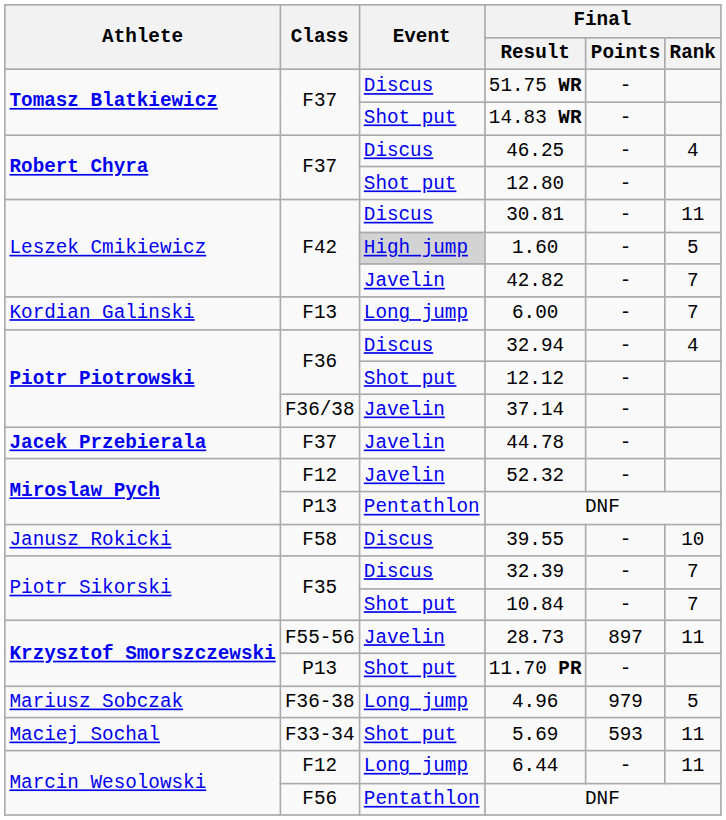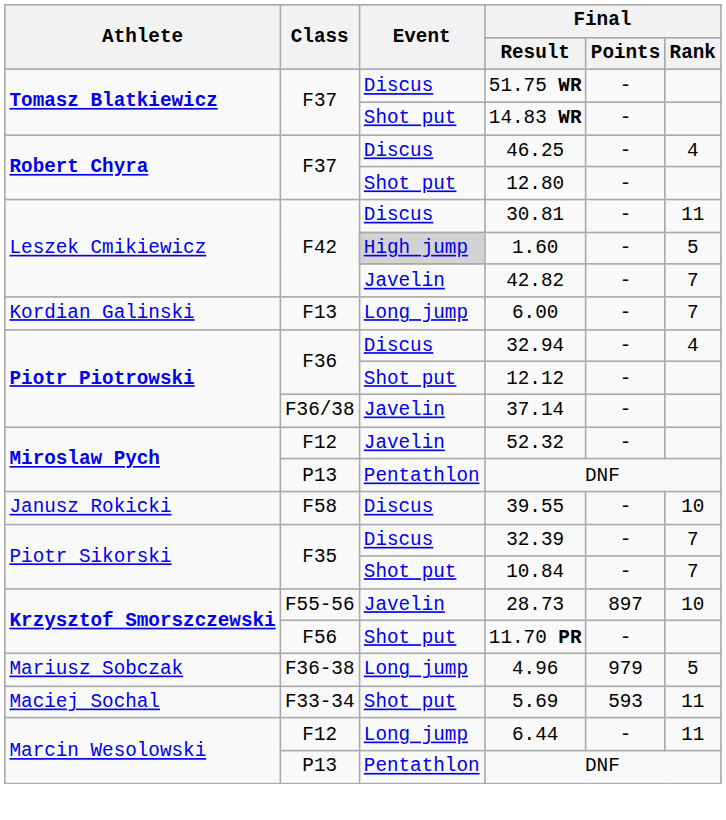 <table class=wikitable style="font-size:90%">
 <tr>
 <th rowspan="2">Athlete</th>
 <th rowspan="2">Class</th>
 <th rowspan="2">Event</th>
 <th colspan="3">Final</th>
 </tr>
 <tr>
 <th>Result</th>
 <th>Points</th>
 <th>Rank</th>
 </tr>
 <tr>
 <td rowspan="2"><strong><a href='#'>Tomasz Blatkiewicz</a></strong></td>
 <td rowspan="2" style="text-align:center;">F37</td>
 <td><a href='#'>Discus</a></td>
 <td style="text-align:center;">51.75 <strong>WR</strong></td>
 <td style="text-align:center;">-</td>
 <td style="text-align:center;"></td>
 </tr>
 <tr>
 <td><a href='#'>Shot put</a></td>
 <td style="text-align:center;">14.83 <strong>WR</strong></td>
 <td style="text-align:center;">-</td>
 <td style="text-align:center;"></td>
 </tr>
 <tr>
 <td rowspan="2"><strong><a href='#'>Robert Chyra</a></strong></td>
 <td rowspan="2" style="text-align:center;">F37</td>
 <td><a href='#'>Discus</a></td>
 <td style="text-align:center;">46.25</td>
 <td style="text-align:center;">-</td>
 <td style="text-align:center;">4</td>
 </tr>
 <tr>
 <td><a href='#'>Shot put</a></td>
 <td style="text-align:center;">12.80</td>
 <td style="text-align:center;">-</td>
 <td style="text-align:center;"></td>
 </tr>
 <tr>
 <td rowspan="3"><a href='#'>Leszek Cmikiewicz</a></td>
 <td rowspan="3" style="text-align:center;">F42</td>
 <td><a href='#'>Discus</a></td>
 <td style="text-align:center;">30.81</td>
 <td style="text-align:center;">-</td>
 <td style="text-align:center;">11</td>
 </tr>
 <tr>
 <td style="background: lightgrey;"><a href='#'>High jump</a></td>
 <td style="text-align:center;">1.60</td>
 <td style="text-align:center;">-</td>
 <td style="text-align:center;">5</td>
 </tr>
 <tr>
 <td><a href='#'>Javelin</a></td>
 <td style="text-align:center;">42.82</td>
 <td style="text-align:center;">-</td>
 <td style="text-align:center;">7</td>
 </tr>
 <tr>
 <td><a href='#'>Kordian Galinski</a></td>
 <td style="text-align:center;">F13</td>
 <td><a href='#'>Long jump</a></td>
 <td style="text-align:center;">6.00</td>
 <td style="text-align:center;">-</td>
 <td style="text-align:center;">7</td>
 </tr>
 <tr>
 <td rowspan="3"><strong><a href='#'>Piotr Piotrowski</a></strong></td>
 <td rowspan="2" style="text-align:center;">F36</td>
 <td><a href='#'>Discus</a></td>
 <td style="text-align:center;">32.94</td>
 <td style="text-align:center;">-</td>
 <td style="text-align:center;">4</td>
 </tr>
 <tr>
 <td><a href='#'>Shot put</a></td>
 <td style="text-align:center;">12.12</td>
 <td style="text-align:center;">-</td>
 <td style="text-align:center;"></td>
 </tr>
 <tr>
 <td style="text-align:center;">F36/38</td>
 <td><a href='#'>Javelin</a></td>
 <td style="text-align:center;">37.14</td>
 <td style="text-align:center;">-</td>
 <td style="text-align:center;"></td>
 </tr>
 <tr>
-<td><strong><a href='#'>Jacek Przebierala</a></strong></td>
-<td style="text-align:center;">F37</td>
-<td><a href='#'>Javelin</a></td>
-<td style="text-align:center;">44.78</td>
-<td style="text-align:center;">-</td>
-<td style="text-align:center;"></td>
-</tr>
-<tr>
 <td rowspan="2"><strong><a href='#'>Miroslaw Pych</a></strong></td>
 <td style="text-align:center;">F12</td>
 <td><a href='#'>Javelin</a></td>
 <td style="text-align:center;">52.32</td>
 <td style="text-align:center;">-</td>
 <td style="text-align:center;"></td>
 </tr>
 <tr>
 <td style="text-align:center;">P13</td>
 <td><a href='#'>Pentathlon</a></td>
 <td style="text-align:center;" colspan="3">DNF</td>
 </tr>
 <tr>
 <td><a href='#'>Janusz Rokicki</a></td>
 <td style="text-align:center;">F58</td>
 <td><a href='#'>Discus</a></td>
 <td style="text-align:center;">39.55</td>
 <td style="text-align:center;">-</td>
 <td style="text-align:center;">10</td>
 </tr>
 <tr>
 <td rowspan="2"><a href='#'>Piotr Sikorski</a></td>
 <td rowspan="2" style="text-align:center;">F35</td>
 <td><a href='#'>Discus</a></td>
 <td style="text-align:center;">32.39</td>
 <td style="text-align:center;">-</td>
 <td style="text-align:center;">7</td>
 </tr>
 <tr>
 <td><a href='#'>Shot put</a></td>
 <td style="text-align:center;">10.84</td>
 <td style="text-align:center;">-</td>
 <td style="text-align:center;">7</td>
 </tr>
 <tr>
 <td rowspan="2"><strong><a href='#'>Krzysztof Smorszczewski</a></strong></td>
 <td style="text-align:center;">F55-56</td>
 <td><a href='#'>Javelin</a></td>
 <td style="text-align:center;">28.73</td>
 <td style="text-align:center;">897</td>
-<td style="text-align:center;">11</td>
+<td style="text-align:center;">10</td>
 </tr>
 <tr>
-<td style="text-align:center;">P13</td>
+<td style="text-align:center;">F56</td>
 <td><a href='#'>Shot put</a></td>
 <td style="text-align:center;">11.70 <strong>PR</strong></td>
 <td style="text-align:center;">-</td>
 <td style="text-align:center;"></td>
 </tr>
 <tr>
 <td><a href='#'>Mariusz Sobczak</a></td>
 <td style="text-align:center;">F36-38</td>
 <td><a href='#'>Long jump</a></td>
 <td style="text-align:center;">4.96</td>
 <td style="text-align:center;">979</td>
 <td style="text-align:center;">5</td>
 </tr>
 <tr>
 <td><a href='#'>Maciej Sochal</a></td>
 <td style="text-align:center;">F33-34</td>
 <td><a href='#'>Shot put</a></td>
 <td style="text-align:center;">5.69</td>
 <td style="text-align:center;">593</td>
 <td style="text-align:center;">11</td>
 </tr>
 <tr>
 <td rowspan="2"><a href='#'>Marcin Wesolowski</a></td>
 <td style="text-align:center;">F12</td>
 <td><a href='#'>Long jump</a></td>
 <td style="text-align:center;">6.44</td>
 <td style="text-align:center;">-</td>
 <td style="text-align:center;">11</td>
 </tr>
 <tr>
-<td style="text-align:center;">F56</td>
+<td style="text-align:center;">P13</td>
 <td><a href='#'>Pentathlon</a></td>
 <td style="text-align:center;" colspan="3">DNF</td>
 </tr>
 </table>
